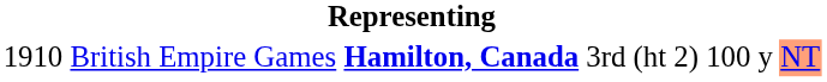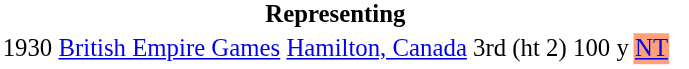 <table>
 <tr>
 <th colspan="6">Representing </th>
 </tr>
 <tr>
-<td>1910</td>
+<td>1930</td>
 <td><a href='#'>British Empire Games</a></td>
-<td><strong><a href='#'>Hamilton, Canada</a></strong></td>
+<td><a href='#'>Hamilton, Canada</a></td>
 <td>3rd (ht 2)</td>
 <td>100 y</td>
 <td style="background: lightsalmon;"><a href='#'>NT</a></td>
 </tr>
 </table>
